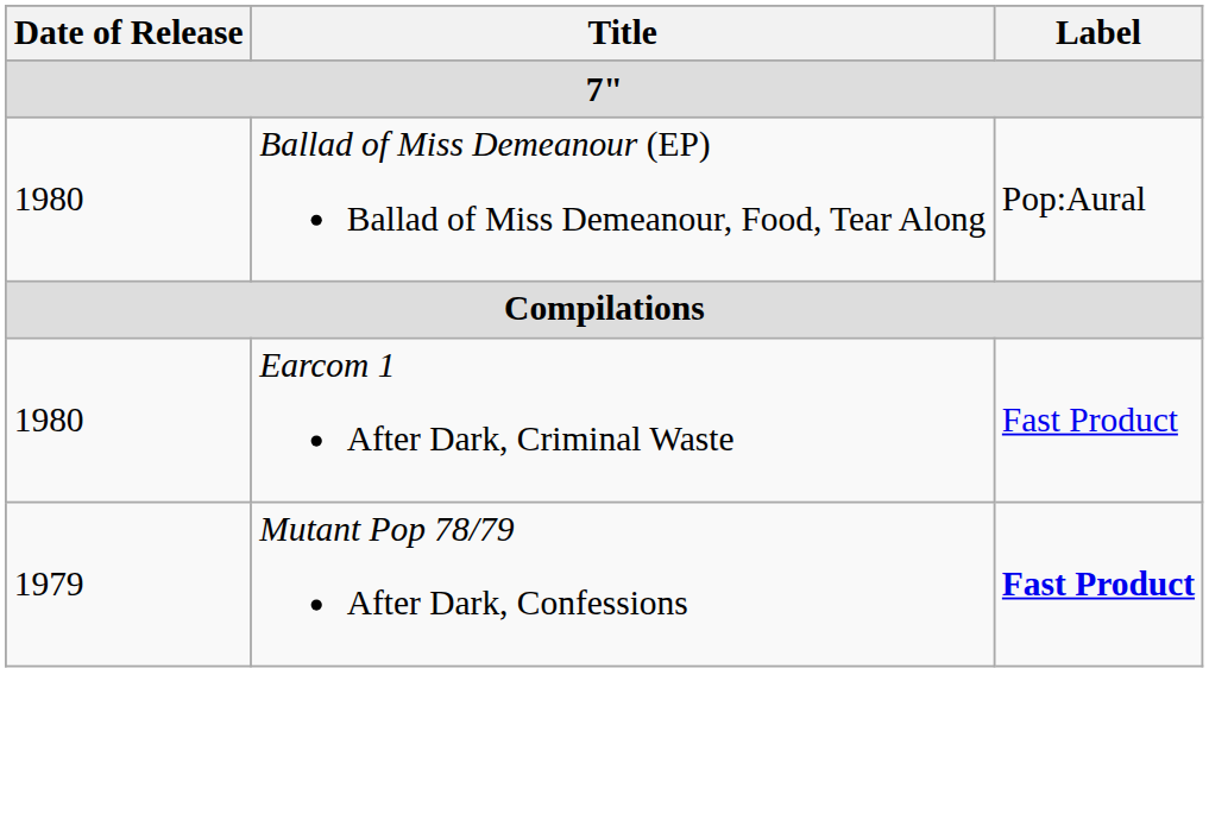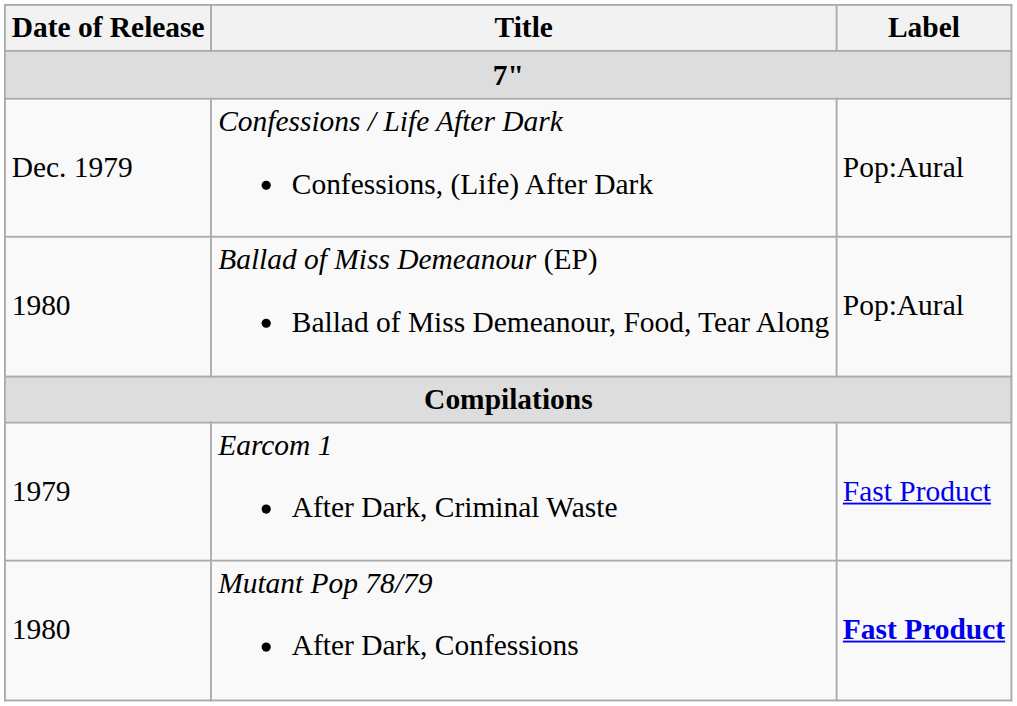 <table class="wikitable">
 <tr>
 <th>Date of Release</th>
 <th>Title</th>
 <th>Label</th>
 </tr>
 <tr bgcolor="#DDDDDD">
 <td colspan="3" align="center"><strong>7"</strong></td>
 </tr>
 <tr>
+<td>Dec. 1979</td>
+<td><em>Confessions / Life After Dark</em><br><ul><li>Confessions, (Life) After Dark</li></ul></td>
+<td>Pop:Aural</td>
+</tr>
+<tr>
 <td>1980</td>
 <td><em>Ballad of Miss Demeanour</em> (EP)<br><ul><li>Ballad of Miss Demeanour, Food, Tear Along</li></ul></td>
 <td>Pop:Aural</td>
 </tr>
 <tr bgcolor="#DDDDDD">
 <td colspan="3" align="center"><strong>Compilations</strong></td>
 </tr>
 <tr>
-<td>1980</td>
+<td>1979</td>
 <td><em>Earcom 1</em><br><ul><li>After Dark, Criminal Waste</li></ul></td>
 <td><a href='#'>Fast Product</a></td>
 </tr>
 <tr>
-<td>1979</td>
+<td>1980</td>
 <td><em>Mutant Pop 78/79</em><br><ul><li>After Dark, Confessions</li></ul></td>
 <td><strong><a href='#'>Fast Product</a></strong></td>
 </tr>
 </table>
